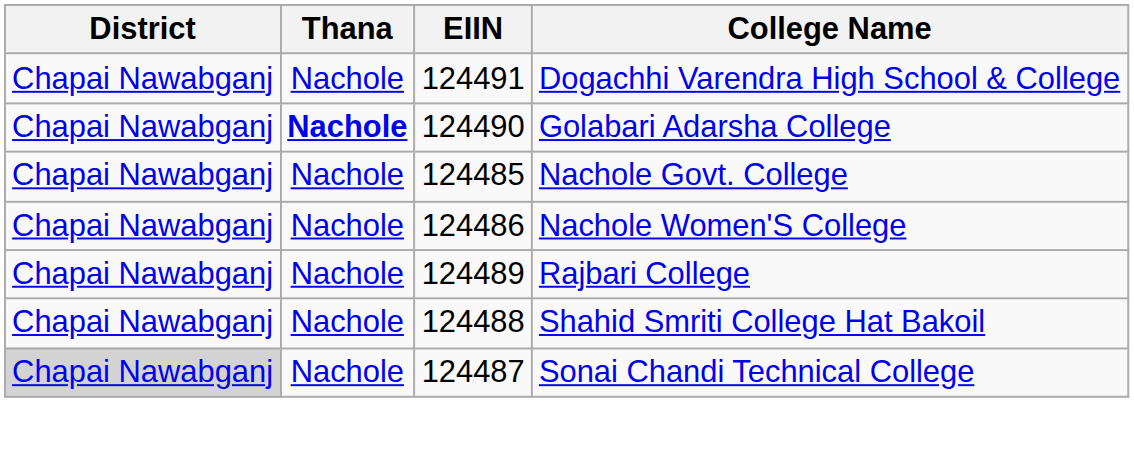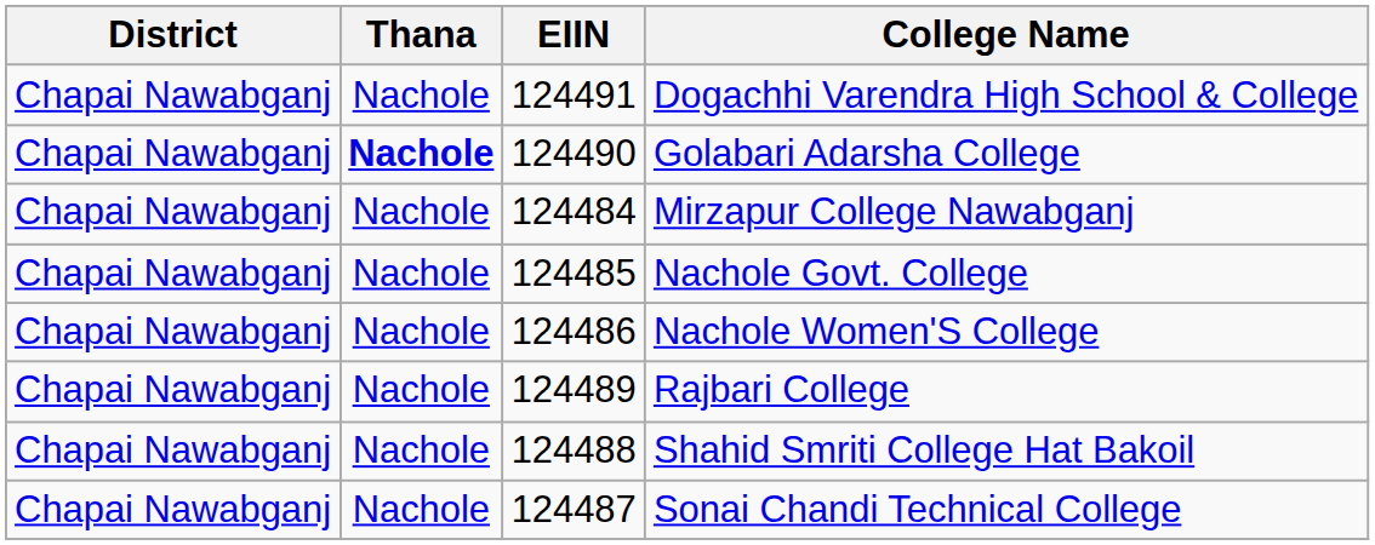 <table class="wikitable">
 <tr>
 <th style="text-align: center;">District</th>
 <th style="text-align: center;">Thana</th>
 <th style="text-align: center;">EIIN</th>
 <th style="text-align: center;">College Name</th>
 </tr>
 <tr>
 <td style="text-align: center;"><a href='#'>Chapai Nawabganj</a></td>
 <td style="text-align: center;"><a href='#'>Nachole</a></td>
 <td style="text-align: center;">124491</td>
 <td><a href='#'>Dogachhi Varendra High School & College</a></td>
 </tr>
 <tr>
 <td style="text-align: center;"><a href='#'>Chapai Nawabganj</a></td>
 <td style="text-align: center;"><strong><a href='#'>Nachole</a></strong></td>
 <td style="text-align: center;">124490</td>
 <td><a href='#'>Golabari Adarsha College</a></td>
+</tr>
+<tr>
+<td style="text-align: center;"><a href='#'>Chapai Nawabganj</a></td>
+<td style="text-align: center;"><a href='#'>Nachole</a></td>
+<td style="text-align: center;">124484</td>
+<td><a href='#'>Mirzapur College Nawabganj</a></td>
 </tr>
 <tr>
 <td style="text-align: center;"><a href='#'>Chapai Nawabganj</a></td>
 <td style="text-align: center;"><a href='#'>Nachole</a></td>
 <td style="text-align: center;">124485</td>
 <td><a href='#'>Nachole Govt. College</a></td>
 </tr>
 <tr>
 <td style="text-align: center;"><a href='#'>Chapai Nawabganj</a></td>
 <td style="text-align: center;"><a href='#'>Nachole</a></td>
 <td style="text-align: center;">124486</td>
 <td><a href='#'>Nachole Women'S College</a></td>
 </tr>
 <tr>
 <td style="text-align: center;"><a href='#'>Chapai Nawabganj</a></td>
 <td style="text-align: center;"><a href='#'>Nachole</a></td>
 <td style="text-align: center;">124489</td>
 <td><a href='#'>Rajbari College</a></td>
 </tr>
 <tr>
 <td style="text-align: center;"><a href='#'>Chapai Nawabganj</a></td>
 <td style="text-align: center;"><a href='#'>Nachole</a></td>
 <td style="text-align: center;">124488</td>
 <td><a href='#'>Shahid Smriti College Hat Bakoil</a></td>
 </tr>
 <tr>
-<td style="background: lightgrey; text-align: center;"><a href='#'>Chapai Nawabganj</a></td>
+<td style="text-align: center;"><a href='#'>Chapai Nawabganj</a></td>
 <td style="text-align: center;"><a href='#'>Nachole</a></td>
 <td style="text-align: center;">124487</td>
 <td><a href='#'>Sonai Chandi Technical College</a></td>
 </tr>
 </table>
